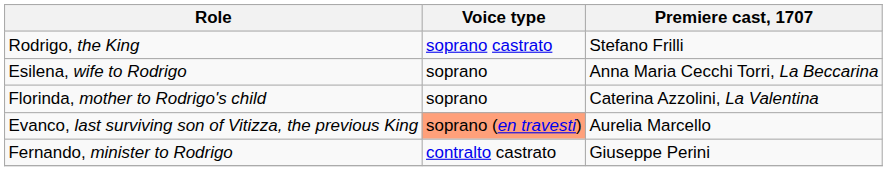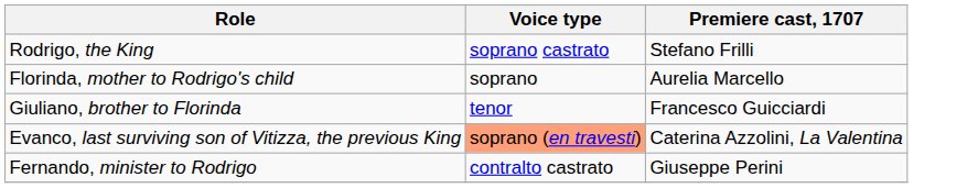 <table class="wikitable">
 <tr>
 <th>Role</th>
 <th>Voice type</th>
 <th>Premiere cast, 1707 <br></th>
 </tr>
 <tr>
 <td>Rodrigo, <em>the King</em></td>
 <td><a href='#'>soprano</a> <a href='#'>castrato</a></td>
 <td>Stefano Frilli</td>
 </tr>
 <tr>
-<td>Esilena, <em>wife to Rodrigo</em></td>
+<td>Florinda, <em>mother to Rodrigo's child</em></td>
 <td>soprano</td>
-<td>Anna Maria Cecchi Torri, <em>La Beccarina</em></td>
+<td>Aurelia Marcello</td>
 </tr>
 <tr>
-<td>Florinda, <em>mother to Rodrigo's child</em></td>
-<td>soprano</td>
-<td>Caterina Azzolini, <em>La Valentina</em></td>
+<td>Giuliano, <em>brother to Florinda</em></td>
+<td><a href='#'>tenor</a></td>
+<td>Francesco Guicciardi</td>
 </tr>
 <tr>
 <td>Evanco, <em>last surviving son of Vitizza, the previous King</em></td>
 <td style="background: lightsalmon;">soprano (<em><a href='#'>en travesti</a></em>)</td>
-<td>Aurelia Marcello</td>
+<td>Caterina Azzolini, <em>La Valentina</em></td>
 </tr>
 <tr>
 <td>Fernando, <em>minister to Rodrigo</em></td>
 <td><a href='#'>contralto</a> castrato</td>
 <td>Giuseppe Perini</td>
 </tr>
 <tr>
 </tr>
 </table>
